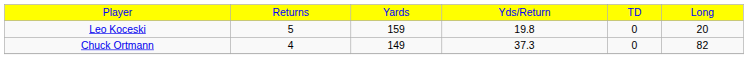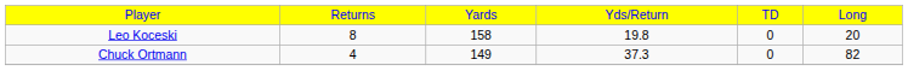 <table class="wikitable" width="90%">
 <tr align="center"  style="background:yellow;color:blue;">
 <td>Player</td>
 <td>Returns</td>
 <td>Yards</td>
 <td>Yds/Return</td>
 <td>TD</td>
 <td>Long</td>
 </tr>
 <tr align="center" bgcolor="">
 <td><a href='#'>Leo Koceski</a></td>
-<td>5</td>
-<td>159</td>
+<td>8</td>
+<td>158</td>
 <td>19.8</td>
 <td>0</td>
 <td>20</td>
 </tr>
 <tr align="center" bgcolor="">
 <td><a href='#'>Chuck Ortmann</a></td>
 <td>4</td>
 <td>149</td>
 <td>37.3</td>
 <td>0</td>
 <td>82</td>
 </tr>
 <tr>
 </tr>
 </table>
